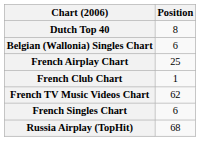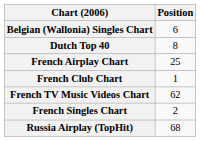 <table class="wikitable sortable plainrowheaders" style="text-align:center">
 <tr>
 <th scope="col">Chart (2006)</th>
 <th scope="col">Position</th>
 </tr>
 <tr>
+<th scope="row">Belgian (Wallonia) Singles Chart</th>
+<td align="center">6</td>
+</tr>
+<tr>
 <th scope="row">Dutch Top 40</th>
 <td align="center">8</td>
-</tr>
-<tr>
-<th scope="row">Belgian (Wallonia) Singles Chart</th>
-<td align="center">6</td>
 </tr>
 <tr>
 <th scope="row">French Airplay Chart</th>
 <td align="center">25</td>
 </tr>
 <tr>
 <th scope="row">French Club Chart</th>
 <td align="center">1</td>
 </tr>
 <tr>
 <th scope="row">French TV Music Videos Chart</th>
 <td align="center">62</td>
 </tr>
 <tr>
 <th scope="row">French Singles Chart</th>
-<td align="center">6</td>
+<td align="center">2</td>
 </tr>
 <tr>
 <th scope="row">Russia Airplay (TopHit)</th>
 <td>68</td>
 </tr>
 </table>
